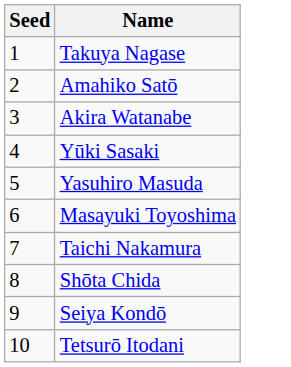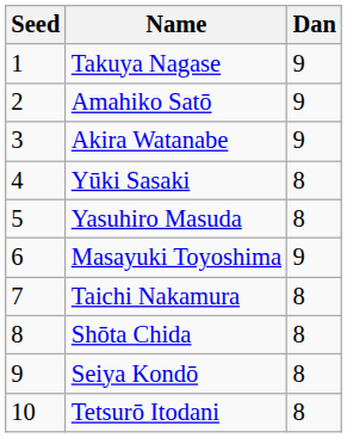 <table class='wikitable' style="margin-right: 1.1em">
 <tr>
 <th>Seed</th>
 <th>Name</th>
+<th>Dan </th>
 </tr>
 <tr>
 <td>1</td>
 <td><a href='#'>Takuya Nagase</a></td>
+<td>9 </td>
 </tr>
 <tr>
 <td>2</td>
 <td><a href='#'>Amahiko Satō</a></td>
+<td>9 </td>
 </tr>
 <tr>
 <td>3</td>
 <td><a href='#'>Akira Watanabe</a></td>
+<td>9 </td>
 </tr>
 <tr>
 <td>4</td>
 <td><a href='#'>Yūki Sasaki</a></td>
+<td>8 </td>
 </tr>
 <tr>
 <td>5</td>
 <td><a href='#'>Yasuhiro Masuda</a></td>
+<td>8 </td>
 </tr>
 <tr>
 <td>6</td>
 <td><a href='#'>Masayuki Toyoshima</a></td>
+<td>9 </td>
 </tr>
 <tr>
 <td>7</td>
 <td><a href='#'>Taichi Nakamura</a></td>
+<td>8 </td>
 </tr>
 <tr>
 <td>8</td>
 <td><a href='#'>Shōta Chida</a></td>
+<td>8 </td>
 </tr>
 <tr>
 <td>9</td>
 <td><a href='#'>Seiya Kondō</a></td>
+<td>8 </td>
 </tr>
 <tr>
 <td>10</td>
 <td><a href='#'>Tetsurō Itodani</a></td>
+<td>8 </td>
 </tr>
 </table>
